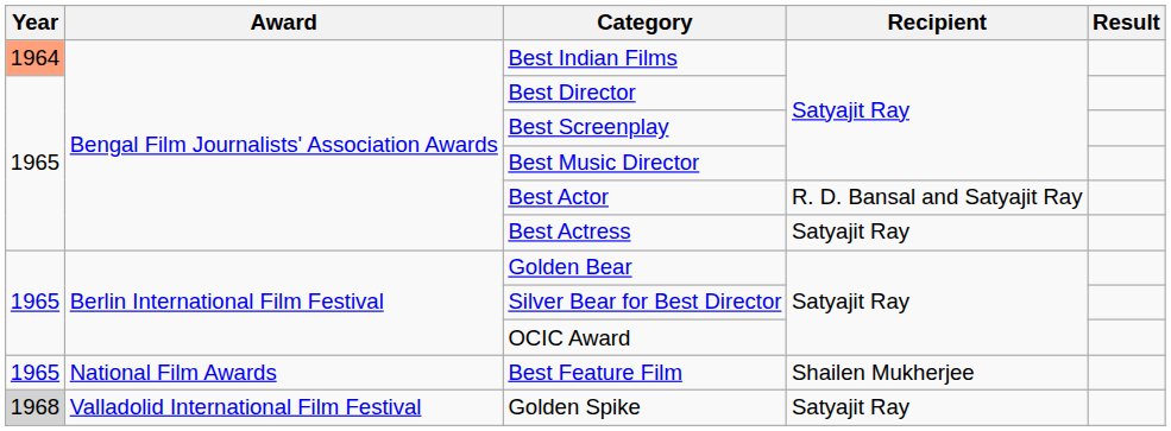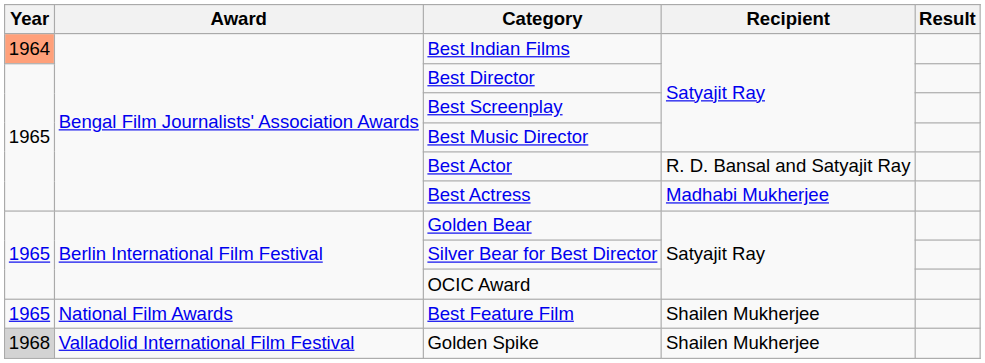 <table class="wikitable plainrowheaders sortable">
 <tr>
 <th>Year</th>
 <th>Award</th>
 <th>Category</th>
 <th>Recipient</th>
 <th>Result</th>
 </tr>
 <tr>
 <td style="background: lightsalmon;">1964</td>
 <td rowspan="6"><a href='#'>Bengal Film Journalists' Association Awards</a></td>
 <td><a href='#'>Best Indian Films</a></td>
 <td rowspan="4"><a href='#'>Satyajit Ray</a></td>
 <td></td>
 </tr>
 <tr>
 <td rowspan="5">1965</td>
 <td><a href='#'>Best Director</a></td>
 <td></td>
 </tr>
 <tr>
 <td><a href='#'>Best Screenplay</a></td>
 <td></td>
 </tr>
 <tr>
 <td><a href='#'>Best Music Director</a></td>
 <td></td>
 </tr>
 <tr>
 <td><a href='#'>Best Actor</a></td>
 <td>R. D. Bansal and Satyajit Ray</td>
 <td></td>
 </tr>
 <tr>
 <td><a href='#'>Best Actress</a></td>
-<td>Satyajit Ray</td>
+<td><a href='#'>Madhabi Mukherjee</a></td>
 <td></td>
 </tr>
 <tr>
 <td rowspan="3"><a href='#'>1965</a></td>
 <td rowspan="3"><a href='#'>Berlin International Film Festival</a></td>
 <td><a href='#'>Golden Bear</a></td>
 <td rowspan="3">Satyajit Ray</td>
 <td></td>
 </tr>
 <tr>
 <td><a href='#'>Silver Bear for Best Director</a></td>
 <td></td>
 </tr>
 <tr>
 <td>OCIC Award</td>
 <td></td>
 </tr>
 <tr>
 <td><a href='#'>1965</a></td>
 <td><a href='#'>National Film Awards</a></td>
 <td><a href='#'>Best Feature Film</a></td>
 <td>Shailen Mukherjee</td>
 <td></td>
 </tr>
 <tr>
 <td style="background: lightgrey;">1968</td>
 <td><a href='#'>Valladolid International Film Festival</a></td>
 <td>Golden Spike</td>
-<td>Satyajit Ray</td>
+<td>Shailen Mukherjee</td>
 <td></td>
 </tr>
 </table>
